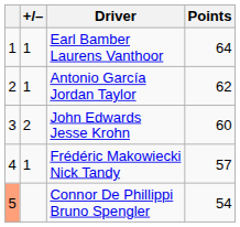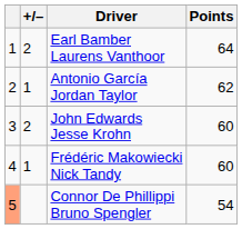 <table class="wikitable" style="font-size: 95%;">
 <tr>
 <th scope="col"></th>
 <th scope="col">+/–</th>
 <th scope="col">Driver</th>
 <th scope="col">Points</th>
 </tr>
 <tr>
 <td align=center>1</td>
-<td align="left"> 1</td>
+<td align="left"> 2</td>
 <td> <a href='#'>Earl Bamber</a><br> <a href='#'>Laurens Vanthoor</a></td>
 <td align=right>64</td>
 </tr>
 <tr>
 <td align=center>2</td>
 <td align="left"> 1</td>
 <td> <a href='#'>Antonio García</a><br> <a href='#'>Jordan Taylor</a></td>
 <td align=right>62</td>
 </tr>
 <tr>
 <td align=center>3</td>
 <td align="left"> 2</td>
 <td> <a href='#'>John Edwards</a><br> <a href='#'>Jesse Krohn</a></td>
 <td align=right>60</td>
 </tr>
 <tr>
 <td align=center>4</td>
 <td align="left"> 1</td>
 <td> <a href='#'>Frédéric Makowiecki</a><br> <a href='#'>Nick Tandy</a></td>
-<td align=right>57</td>
+<td align=right>60</td>
 </tr>
 <tr>
 <td align=center style="background: lightsalmon;">5</td>
 <td align="left"></td>
 <td> <a href='#'>Connor De Phillippi</a><br> <a href='#'>Bruno Spengler</a></td>
 <td align=right>54</td>
 </tr>
 </table>
